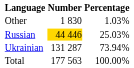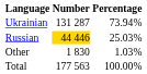 <table class="standard">
 <tr>
 <th>Language</th>
 <th>Number</th>
 <th>Percentage</th>
 </tr>
 <tr>
-<td>Other</td>
-<td align="right">1 830</td>
-<td align="right">1.03%</td>
+<td><a href='#'>Ukrainian</a></td>
+<td align="right">131 287</td>
+<td align="right">73.94%</td>
 </tr>
 <tr>
 <td><a href='#'>Russian</a></td>
 <td align="right" style="background: gold;">44 446</td>
 <td align="right">25.03%</td>
 </tr>
 <tr>
-<td><a href='#'>Ukrainian</a></td>
-<td align="right">131 287</td>
-<td align="right">73.94%</td>
+<td>Other</td>
+<td align="right">1 830</td>
+<td align="right">1.03%</td>
 </tr>
 <tr>
 <td>Total</td>
 <td align="right">177 563</td>
 <td align="right">100.00%</td>
 </tr>
 </table>
